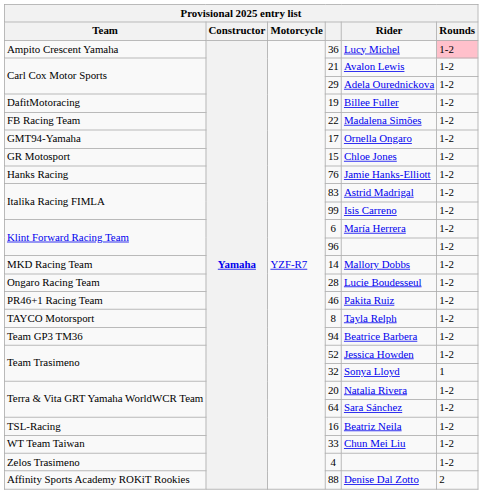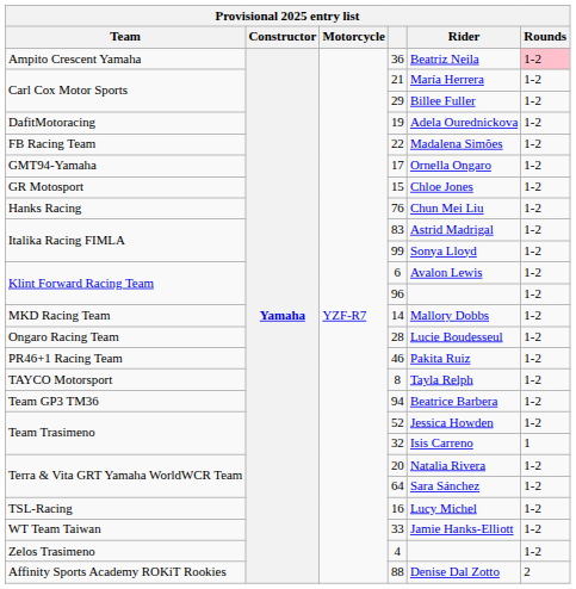 <table class="wikitable" style="font-size: 85%;">
 <tr>
 <th colspan="6">Provisional 2025 entry list</th>
 </tr>
 <tr>
 <th>Team</th>
 <th>Constructor</th>
 <th>Motorcycle</th>
 <th></th>
 <th>Rider</th>
 <th>Rounds</th>
 </tr>
 <tr>
 <td> Ampito Crescent Yamaha</td>
 <th rowspan="25"><a href='#'>Yamaha</a></th>
 <td rowspan="25"><a href='#'>YZF-R7</a></td>
 <td align="center">36</td>
-<td> <a href='#'>Lucy Michel</a></td>
+<td> <a href='#'>Beatriz Neila</a></td>
 <td style="background: pink;">1-2</td>
 </tr>
 <tr>
 <td rowspan="2"> Carl Cox Motor Sports</td>
 <td align="center">21</td>
-<td> <a href='#'>Avalon Lewis</a></td>
+<td> <a href='#'>María Herrera</a></td>
 <td>1-2</td>
 </tr>
 <tr>
 <td align="center">29</td>
-<td> <a href='#'>Adela Ourednickova</a></td>
+<td> <a href='#'>Billee Fuller</a></td>
 <td>1-2</td>
 </tr>
 <tr>
 <td> DafitMotoracing</td>
 <td align="center">19</td>
-<td> <a href='#'>Billee Fuller</a></td>
+<td> <a href='#'>Adela Ourednickova</a></td>
 <td>1-2</td>
 </tr>
 <tr>
 <td> FB Racing Team</td>
 <td align="center">22</td>
 <td> <a href='#'>Madalena Simões</a></td>
 <td>1-2</td>
 </tr>
 <tr>
 <td> GMT94-Yamaha</td>
 <td align="center">17</td>
 <td> <a href='#'>Ornella Ongaro</a></td>
 <td>1-2</td>
 </tr>
 <tr>
 <td> GR Motosport</td>
 <td align="center">15</td>
 <td nowrap=""> <a href='#'>Chloe Jones</a></td>
 <td>1-2</td>
 </tr>
 <tr>
 <td> Hanks Racing</td>
 <td align="center">76</td>
-<td> <a href='#'>Jamie Hanks-Elliott</a></td>
+<td> <a href='#'>Chun Mei Liu</a></td>
 <td>1-2</td>
 </tr>
 <tr>
 <td rowspan="2"> Italika Racing FIMLA</td>
 <td align="center">83</td>
 <td> <a href='#'>Astrid Madrigal</a></td>
 <td>1-2</td>
 </tr>
 <tr>
 <td align="center">99</td>
-<td nowrap=""> <a href='#'>Isis Carreno</a></td>
+<td> <a href='#'>Sonya Lloyd</a></td>
 <td>1-2</td>
 </tr>
 <tr>
 <td rowspan="2"> <a href='#'>Klint Forward Racing Team</a></td>
 <td align="center">6</td>
-<td> <a href='#'>María Herrera</a></td>
+<td> <a href='#'>Avalon Lewis</a></td>
 <td>1-2</td>
 </tr>
 <tr>
 <td align="center">96</td>
 <td> </td>
 <td>1-2</td>
 </tr>
 <tr>
 <td> MKD Racing Team</td>
 <td align="center">14</td>
 <td> <a href='#'>Mallory Dobbs</a></td>
 <td>1-2</td>
 </tr>
 <tr>
 <td> Ongaro Racing Team</td>
 <td align="center">28</td>
 <td> <a href='#'>Lucie Boudesseul</a></td>
 <td>1-2</td>
 </tr>
 <tr>
 <td> PR46+1 Racing Team</td>
 <td align="center">46</td>
 <td> <a href='#'>Pakita Ruiz</a></td>
 <td>1-2</td>
 </tr>
 <tr>
 <td> TAYCO Motorsport</td>
 <td align="center">8</td>
 <td> <a href='#'>Tayla Relph</a></td>
 <td>1-2</td>
 </tr>
 <tr>
 <td> Team GP3 TM36</td>
 <td align="center">94</td>
 <td> <a href='#'>Beatrice Barbera</a></td>
 <td>1-2</td>
 </tr>
 <tr>
 <td rowspan="2"> Team Trasimeno</td>
 <td align="center">52</td>
 <td> <a href='#'>Jessica Howden</a></td>
 <td>1-2</td>
 </tr>
 <tr>
 <td align="center">32</td>
-<td> <a href='#'>Sonya Lloyd</a></td>
+<td nowrap=""> <a href='#'>Isis Carreno</a></td>
 <td>1</td>
 </tr>
 <tr>
 <td rowspan="2"> Terra & Vita GRT Yamaha WorldWCR Team</td>
 <td align="center">20</td>
 <td> <a href='#'>Natalia Rivera</a></td>
 <td>1-2</td>
 </tr>
 <tr>
 <td align="center">64</td>
 <td> <a href='#'>Sara Sánchez</a></td>
 <td>1-2</td>
 </tr>
 <tr>
 <td> TSL-Racing</td>
 <td align="center">16</td>
-<td> <a href='#'>Beatriz Neila</a></td>
+<td> <a href='#'>Lucy Michel</a></td>
 <td>1-2</td>
 </tr>
 <tr>
 <td> WT Team Taiwan</td>
 <td align="center">33</td>
-<td> <a href='#'>Chun Mei Liu</a></td>
+<td> <a href='#'>Jamie Hanks-Elliott</a></td>
 <td>1-2</td>
 </tr>
 <tr>
 <td> Zelos Trasimeno</td>
 <td align="center">4</td>
 <td> </td>
 <td>1-2</td>
 </tr>
 <tr>
 <td> Affinity Sports Academy ROKiT Rookies</td>
 <td align="center">88</td>
 <td> <a href='#'>Denise Dal Zotto</a></td>
 <td>2</td>
 </tr>
 </table>
